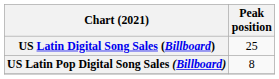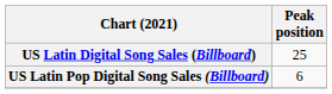 <table class="wikitable sortable plainrowheaders" style="text-align:center">
 <tr>
 <th scope="col">Chart (2021)</th>
 <th scope="col">Peak<br>position</th>
 </tr>
 <tr>
 <th scope="row">US <a href='#'>Latin Digital Song Sales</a> (<em><a href='#'>Billboard</a></em>)</th>
 <td>25</td>
 </tr>
 <tr>
 <th scope="row">US Latin Pop Digital Song Sales <em>(<a href='#'>Billboard</a>)</em></th>
-<td>8</td>
+<td>6</td>
 </tr>
 <tr>
 </tr>
 </table>
